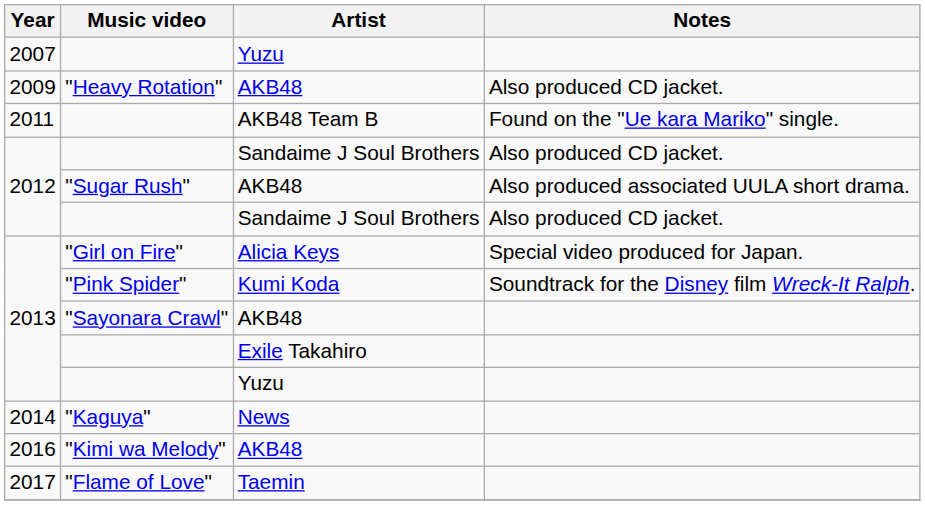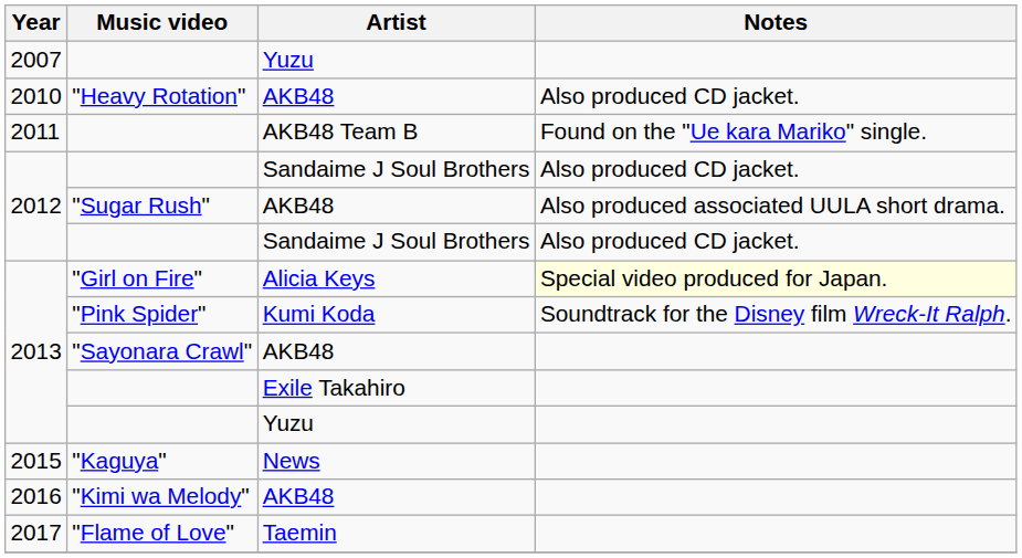 <table class="wikitable">
 <tr>
 <th>Year</th>
 <th>Music video</th>
 <th>Artist</th>
 <th>Notes</th>
 </tr>
 <tr>
 <td>2007</td>
 <td></td>
 <td><a href='#'>Yuzu</a></td>
 <td></td>
 </tr>
 <tr>
-<td>2009</td>
+<td>2010</td>
 <td>"<a href='#'>Heavy Rotation</a>"</td>
 <td><a href='#'>AKB48</a></td>
 <td>Also produced CD jacket.</td>
 </tr>
 <tr>
 <td>2011</td>
 <td></td>
 <td>AKB48 Team B</td>
 <td>Found on the "<a href='#'>Ue kara Mariko</a>" single.</td>
 </tr>
 <tr>
 <td rowspan="3">2012</td>
 <td></td>
 <td>Sandaime J Soul Brothers</td>
 <td>Also produced CD jacket.</td>
 </tr>
 <tr>
 <td>"<a href='#'>Sugar Rush</a>"</td>
 <td>AKB48</td>
 <td>Also produced associated UULA short drama.</td>
 </tr>
 <tr>
 <td></td>
 <td>Sandaime J Soul Brothers</td>
 <td>Also produced CD jacket.</td>
 </tr>
 <tr>
 <td rowspan="5">2013</td>
 <td>"<a href='#'>Girl on Fire</a>"</td>
 <td><a href='#'>Alicia Keys</a></td>
-<td>Special video produced for Japan.</td>
+<td style="background: lightyellow;">Special video produced for Japan.</td>
 </tr>
 <tr>
 <td>"<a href='#'>Pink Spider</a>"</td>
 <td><a href='#'>Kumi Koda</a></td>
 <td>Soundtrack for the <a href='#'>Disney</a> film <em><a href='#'>Wreck-It Ralph</a></em>.</td>
 </tr>
 <tr>
 <td>"<a href='#'>Sayonara Crawl</a>"</td>
 <td>AKB48</td>
 <td></td>
 </tr>
 <tr>
 <td></td>
 <td><a href='#'>Exile</a> Takahiro</td>
 <td></td>
 </tr>
 <tr>
 <td></td>
 <td>Yuzu</td>
 <td></td>
 </tr>
 <tr>
-<td>2014</td>
+<td>2015</td>
 <td>"<a href='#'>Kaguya</a>"</td>
 <td><a href='#'>News</a></td>
 <td></td>
 </tr>
 <tr>
 <td>2016</td>
 <td>"<a href='#'>Kimi wa Melody</a>"</td>
 <td><a href='#'>AKB48</a></td>
 <td></td>
 </tr>
 <tr>
 <td>2017</td>
 <td>"<a href='#'>Flame of Love</a>"</td>
 <td><a href='#'>Taemin</a></td>
 <td></td>
 </tr>
 <tr>
 </tr>
 </table>
